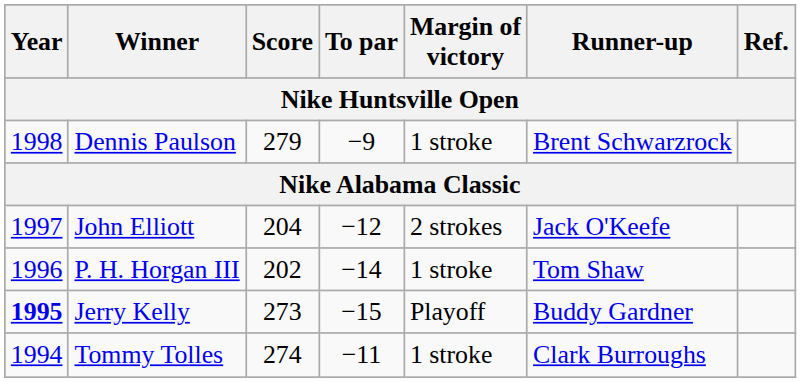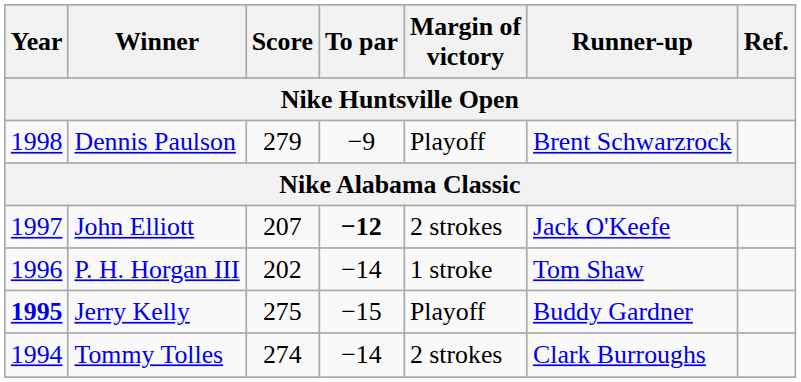 <table class=wikitable style=font-size:95%>
 <tr>
 <th>Year</th>
 <th>Winner</th>
 <th>Score</th>
 <th>To par</th>
 <th>Margin of<br>victory</th>
 <th>Runner-up</th>
 <th>Ref.</th>
 </tr>
 <tr>
 <th colspan=7>Nike Huntsville Open</th>
 </tr>
 <tr>
 <td><a href='#'>1998</a></td>
 <td> <a href='#'>Dennis Paulson</a></td>
 <td align=center>279</td>
 <td align=center>−9</td>
-<td>1 stroke</td>
+<td>Playoff</td>
 <td> <a href='#'>Brent Schwarzrock</a></td>
 <td></td>
 </tr>
 <tr>
 <th colspan=7>Nike Alabama Classic</th>
 </tr>
 <tr>
 <td><a href='#'>1997</a></td>
 <td> <a href='#'>John Elliott</a></td>
-<td align=center>204</td>
-<td align=center>−12</td>
+<td align=center>207</td>
+<td align=center><strong>−12</strong></td>
 <td>2 strokes</td>
 <td> <a href='#'>Jack O'Keefe</a></td>
 <td></td>
 </tr>
 <tr>
 <td><a href='#'>1996</a></td>
 <td> <a href='#'>P. H. Horgan III</a></td>
 <td align=center>202</td>
 <td align=center>−14</td>
 <td>1 stroke</td>
 <td> <a href='#'>Tom Shaw</a></td>
 <td></td>
 </tr>
 <tr>
 <td><strong><a href='#'>1995</a></strong></td>
 <td> <a href='#'>Jerry Kelly</a></td>
-<td align=center>273</td>
+<td align=center>275</td>
 <td align=center>−15</td>
 <td>Playoff</td>
 <td> <a href='#'>Buddy Gardner</a></td>
 <td></td>
 </tr>
 <tr>
 <td><a href='#'>1994</a></td>
 <td> <a href='#'>Tommy Tolles</a></td>
 <td align=center>274</td>
-<td align=center>−11</td>
-<td>1 stroke</td>
+<td align=center>−14</td>
+<td>2 strokes</td>
 <td> <a href='#'>Clark Burroughs</a></td>
 <td></td>
 </tr>
 </table>
